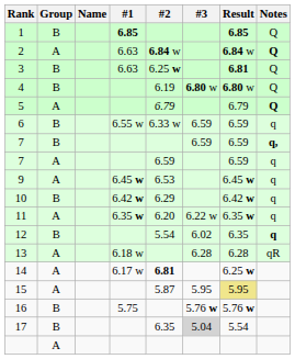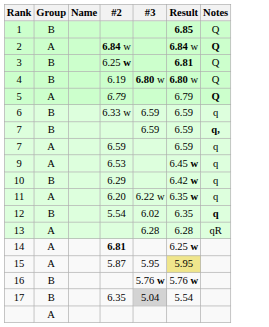 <table class="wikitable sortable" style="text-align:center">
 <tr>
 <th>Rank</th>
 <th>Group</th>
 <th>Name</th>
-<th>#1</th>
 <th>#2</th>
 <th>#3</th>
 <th>Result</th>
 <th>Notes</th>
 </tr>
 <tr bgcolor=#ccffcc>
 <td>1</td>
 <td>B</td>
 <td align="left"></td>
-<td><strong>6.85</strong></td>
 <td></td>
 <td></td>
 <td><strong>6.85</strong></td>
 <td>Q</td>
 </tr>
 <tr bgcolor=#ccffcc>
 <td>2</td>
 <td>A</td>
 <td align="left"></td>
-<td>6.63</td>
 <td><strong>6.84</strong> w</td>
 <td></td>
 <td><strong>6.84</strong> w</td>
 <td><strong>Q</strong></td>
 </tr>
 <tr bgcolor=#ccffcc>
 <td>3</td>
 <td>B</td>
 <td align="left"></td>
-<td>6.63</td>
 <td></strong>6.25<strong> w</td>
 <td></td>
 <td><strong>6.81</strong></td>
 <td>Q</td>
 </tr>
 <tr bgcolor=#ccffcc>
 <td>4</td>
 <td>B</td>
 <td align="left"></td>
-<td></td>
 <td>6.19</td>
 <td><strong>6.80</strong> w</td>
 <td><strong>6.80</strong> w</td>
 <td>Q</td>
 </tr>
 <tr bgcolor=#ccffcc>
 <td>5</td>
 <td>A</td>
 <td align="left"></td>
-<td></td>
 <td><em>6.79<strong></td>
 <td></td>
 <td></strong>6.79<strong></td>
 <td><strong>Q</strong></td>
 </tr>
 <tr bgcolor=ddffdd>
 <td>6</td>
 <td>B</td>
 <td align="left"></td>
-<td>6.55 w</td>
 <td>6.33 w</td>
 <td></strong>6.59<strong></td>
 <td></strong>6.59<strong></td>
 <td>q</td>
 </tr>
 <tr bgcolor=ddffdd>
 <td>7</td>
 <td>B</td>
 <td align="left"></td>
 <td></td>
-<td></td>
 <td></strong>6.59<strong></td>
 <td></strong>6.59<strong></td>
 <td><strong>q, </strong></td>
 </tr>
 <tr bgcolor=ddffdd>
 <td>7</td>
 <td>A</td>
 <td align="left"></td>
-<td></td>
 <td></strong>6.59<strong></td>
 <td></td>
 <td></strong>6.59<strong></td>
 <td>q</td>
 </tr>
 <tr bgcolor=ddffdd>
 <td>9</td>
 <td>A</td>
 <td align="left"></td>
-<td></strong>6.45<strong> w</td>
 <td>6.53</td>
 <td></td>
 <td></strong>6.45<strong> w</td>
 <td>q</td>
 </tr>
 <tr bgcolor=ddffdd>
 <td>10</td>
 <td>B</td>
 <td align="left"></td>
-<td></strong>6.42<strong> w</td>
 <td>6.29</td>
 <td></td>
 <td></strong>6.42<strong> w</td>
 <td>q</td>
 </tr>
 <tr bgcolor=ddffdd>
 <td>11</td>
 <td>A</td>
 <td align="left"></td>
-<td></strong>6.35<strong> w</td>
 <td>6.20</td>
 <td>6.22 w</td>
 <td></strong>6.35<strong> w</td>
 <td>q</td>
 </tr>
 <tr bgcolor=ddffdd>
 <td>12</td>
 <td>B</td>
 <td align="left"></td>
-<td></td>
 <td></strong>5.54<strong></td>
 <td>6.02</td>
 <td></strong>6.35<strong></td>
 <td><strong>q</strong></td>
 </tr>
 <tr bgcolor=ddffdd>
 <td>13</td>
 <td>A</td>
 <td align="left"></td>
-<td>6.18 w</td>
 <td></td>
 <td></strong>6.28<strong></td>
 <td></strong>6.28<strong></td>
 <td>qR</td>
 </tr>
 <tr>
 <td>14</td>
 <td>A</td>
 <td align="left"></td>
-<td>6.17 w</td>
 <td><strong>6.81</strong></td>
 <td></td>
 <td></strong>6.25<strong> w</td>
 <td></td>
 </tr>
 <tr>
 <td>15</td>
 <td>A</td>
 <td align="left"></td>
-<td></td>
 <td>5.87</td>
 <td></strong>5.95<strong></td>
 <td style="background: khaki;"></strong>5.95<strong></td>
 <td></td>
 </tr>
 <tr>
 <td>16</td>
 <td>B</td>
 <td align="left"></td>
-<td>5.75</td>
 <td></td>
 <td></strong>5.76<strong> w</td>
 <td></strong>5.76<strong> w</td>
 <td></td>
 </tr>
 <tr>
 <td>17</td>
 <td>B</td>
 <td align="left"></td>
-<td></td>
 <td></strong>6.35<strong></td>
 <td style="background: lightgrey;">5.04</td>
 <td></strong>5.54<strong></td>
 <td></td>
 </tr>
 <tr>
 <td></td>
 <td>A</td>
 <td align="left"></td>
 <td></td>
 <td></td>
-<td></td>
 <td></strong><strong></td>
 <td></td>
 </tr>
 </table>
